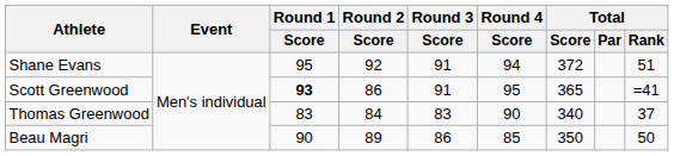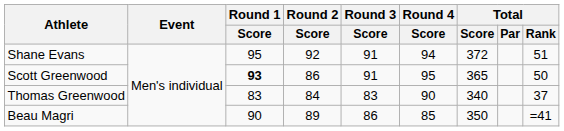 <table class="wikitable" style="font-size:90%;">
 <tr>
 <th rowspan=2>Athlete</th>
 <th rowspan=2>Event</th>
 <th>Round 1</th>
 <th>Round 2</th>
 <th>Round 3</th>
 <th>Round 4</th>
 <th colspan=3>Total</th>
 </tr>
 <tr style="font-size:95%">
 <th>Score</th>
 <th>Score</th>
 <th>Score</th>
 <th>Score</th>
 <th>Score</th>
 <th>Par</th>
 <th>Rank</th>
 </tr>
 <tr align=center>
 <td align=left>Shane Evans</td>
 <td align=left rowspan=4>Men's individual</td>
 <td>95</td>
 <td>92</td>
 <td>91</td>
 <td>94</td>
 <td>372</td>
 <td></td>
 <td>51</td>
 </tr>
 <tr align=center>
 <td align=left>Scott Greenwood</td>
 <td><strong>93</strong></td>
 <td>86</td>
 <td>91</td>
 <td>95</td>
 <td>365</td>
 <td></td>
-<td>=41</td>
+<td>50</td>
 </tr>
 <tr align=center>
 <td align=left>Thomas Greenwood</td>
 <td>83</td>
 <td>84</td>
 <td>83</td>
 <td>90</td>
 <td>340</td>
 <td></td>
 <td>37</td>
 </tr>
 <tr align=center>
 <td align=left>Beau Magri</td>
 <td>90</td>
 <td>89</td>
 <td>86</td>
 <td>85</td>
 <td>350</td>
 <td></td>
-<td>50</td>
+<td>=41</td>
 </tr>
 </table>
